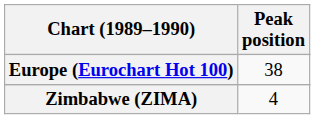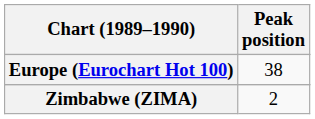 <table class="wikitable sortable plainrowheaders" style="text-align:center">
 <tr>
 <th>Chart (1989–1990)</th>
 <th>Peak<br>position</th>
 </tr>
 <tr>
 </tr>
 <tr>
 </tr>
 <tr>
 </tr>
 <tr>
 </tr>
 <tr>
 <th scope="row">Europe (<a href='#'>Eurochart Hot 100</a>)</th>
 <td>38</td>
 </tr>
 <tr>
 </tr>
 <tr>
 </tr>
 <tr>
 </tr>
 <tr>
 </tr>
 <tr>
 </tr>
 <tr>
 </tr>
 <tr>
 </tr>
 <tr>
 </tr>
 <tr>
 <th scope="row">Zimbabwe (ZIMA)</th>
-<td>4</td>
+<td>2</td>
 </tr>
 </table>
